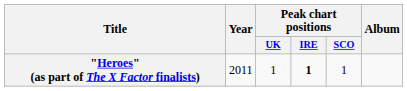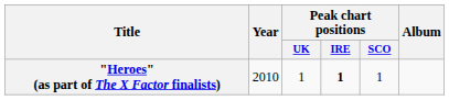 <table class="wikitable plainrowheaders" style="text-align:center;">
 <tr>
 <th scope="col" rowspan="2" style="width:18em;">Title</th>
 <th scope="col" rowspan="2" style="width:1em;">Year</th>
 <th scope="col" colspan="3">Peak chart positions</th>
 <th scope="col" rowspan="2">Album</th>
 </tr>
 <tr>
 <th scope="col" style="width:3em;font-size:85%;"><a href='#'>UK</a><br></th>
 <th scope="col" style="width:3em;font-size:85%;"><a href='#'>IRE</a><br></th>
 <th scope="col" style="width:3em;font-size:85%;"><a href='#'>SCO</a><br></th>
 </tr>
 <tr>
 <th scope="row">"<a href='#'>Heroes</a>"<br><span>(as part of <a href='#'><em>The X Factor</em> finalists</a>)</span></th>
-<td>2011</td>
+<td>2010</td>
 <td>1</td>
 <td><strong>1</strong></td>
 <td>1</td>
 <td></td>
 </tr>
 </table>
